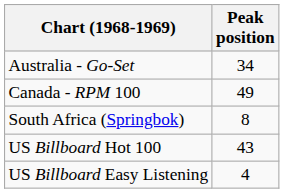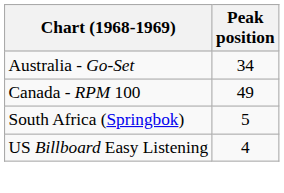 <table class="wikitable sortable">
 <tr>
 <th align="left">Chart (1968-1969)</th>
 <th style="text-align:center;">Peak<br>position</th>
 </tr>
 <tr>
 <td align="left">Australia - <em>Go-Set</em> </td>
 <td style="text-align:center;">34</td>
 </tr>
 <tr>
 <td align="left">Canada - <em>RPM</em> 100</td>
 <td style="text-align:center;">49</td>
 </tr>
 <tr>
 <td>South Africa (<a href='#'>Springbok</a>)</td>
-<td align="center">8</td>
-</tr>
-<tr>
-<td align="left">US <em>Billboard</em> Hot 100</td>
-<td style="text-align:center;">43</td>
+<td align="center">5</td>
 </tr>
 <tr>
 <td align="left">US <em>Billboard</em> Easy Listening</td>
 <td style="text-align:center;">4</td>
 </tr>
 </table>
